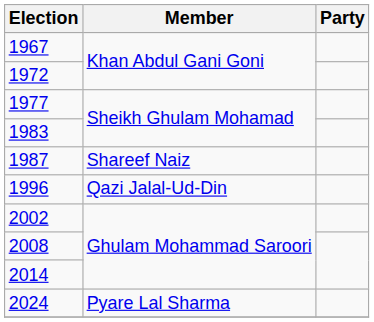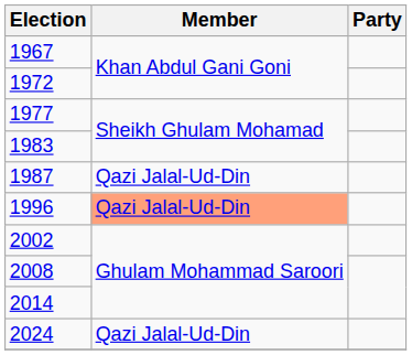 <table class="wikitable sortable">
 <tr>
 <th>Election</th>
 <th>Member</th>
 <th colspan="2">Party</th>
 </tr>
 <tr>
 <td><a href='#'>1967</a></td>
 <td rowspan=2><a href='#'>Khan Abdul Gani Goni</a></td>
 <td></td>
 </tr>
 <tr>
 <td><a href='#'>1972</a></td>
 <td></td>
 </tr>
 <tr>
 <td><a href='#'>1977</a></td>
 <td rowspan=2><a href='#'>Sheikh Ghulam Mohamad</a></td>
 <td></td>
 </tr>
 <tr>
 <td><a href='#'>1983</a></td>
 </tr>
 <tr>
 <td><a href='#'>1987</a></td>
-<td><a href='#'>Shareef Naiz</a></td>
+<td><a href='#'>Qazi Jalal-Ud-Din</a></td>
 <td></td>
 </tr>
 <tr>
 <td><a href='#'>1996</a></td>
-<td><a href='#'>Qazi Jalal-Ud-Din</a></td>
+<td style="background: lightsalmon;"><a href='#'>Qazi Jalal-Ud-Din</a></td>
 </tr>
 <tr>
 <td><a href='#'>2002</a></td>
 <td rowspan=3><a href='#'>Ghulam Mohammad Saroori</a></td>
 <td></td>
 </tr>
 <tr>
 <td><a href='#'>2008</a></td>
 </tr>
 <tr>
 <td><a href='#'>2014</a></td>
 </tr>
 <tr>
 <td><a href='#'>2024</a></td>
-<td><a href='#'>Pyare Lal Sharma</a></td>
+<td><a href='#'>Qazi Jalal-Ud-Din</a></td>
 <td></td>
 </tr>
 <tr>
 </tr>
 </table>
